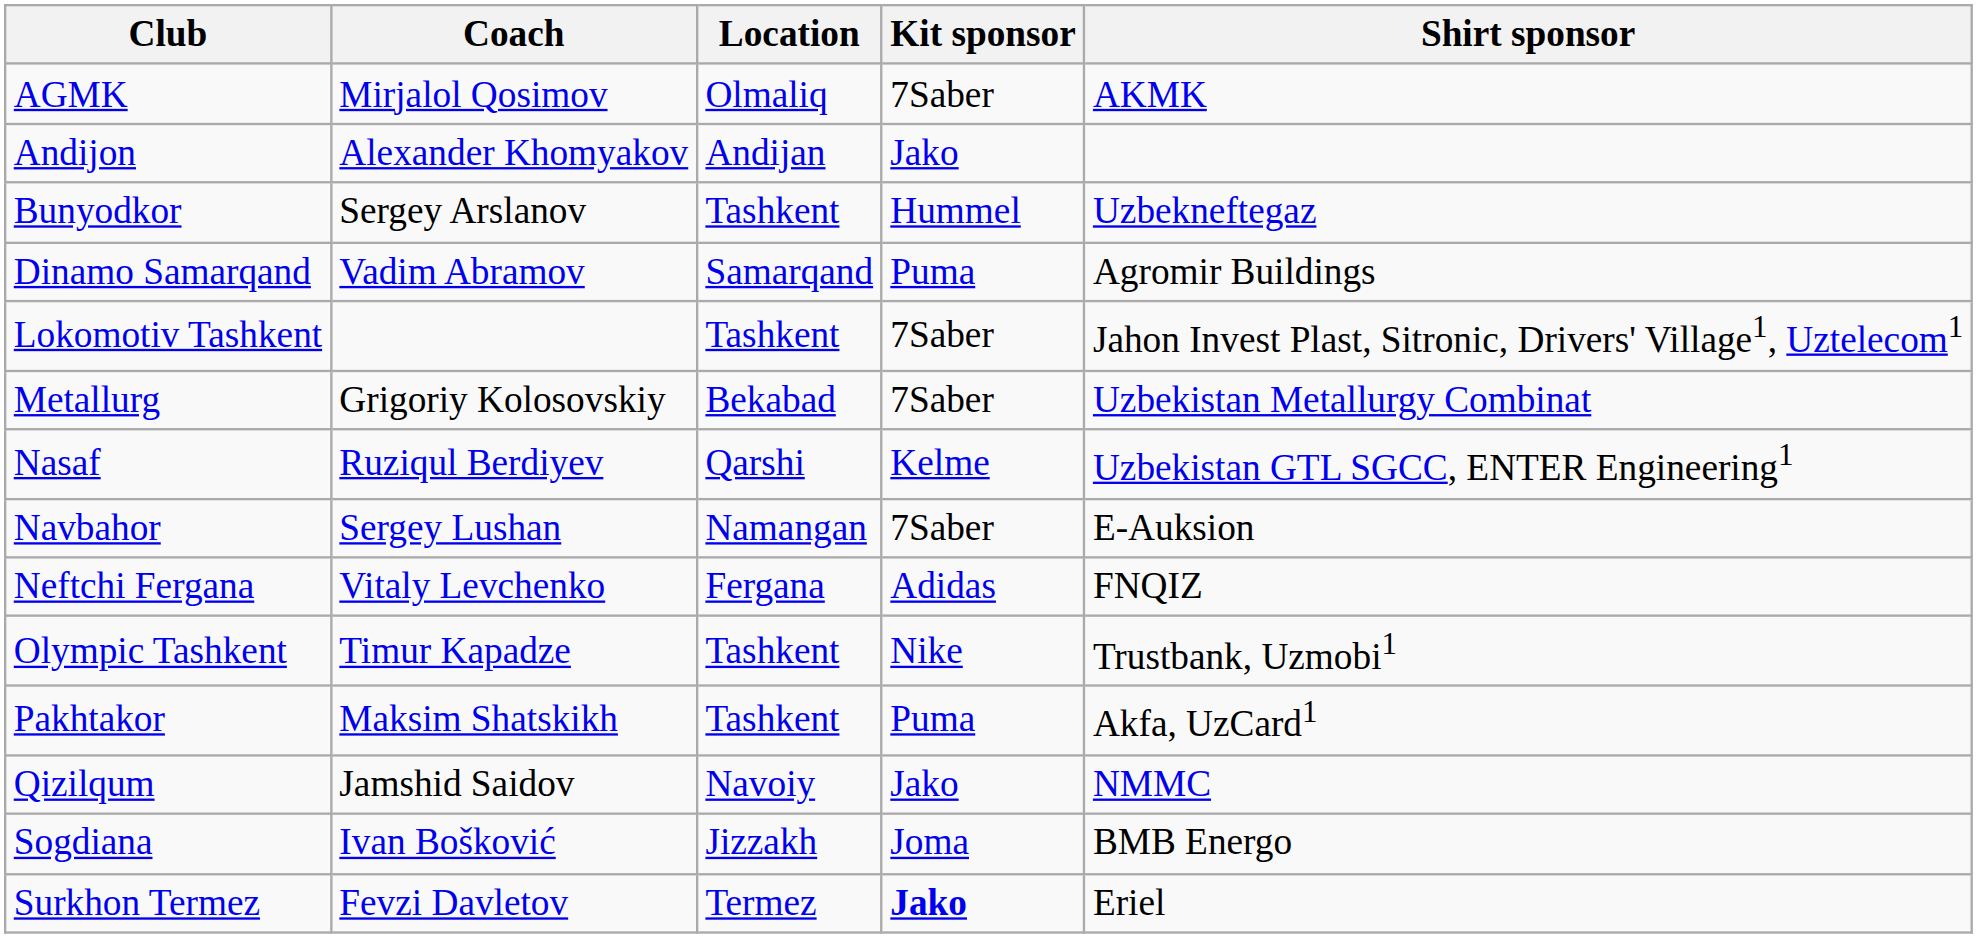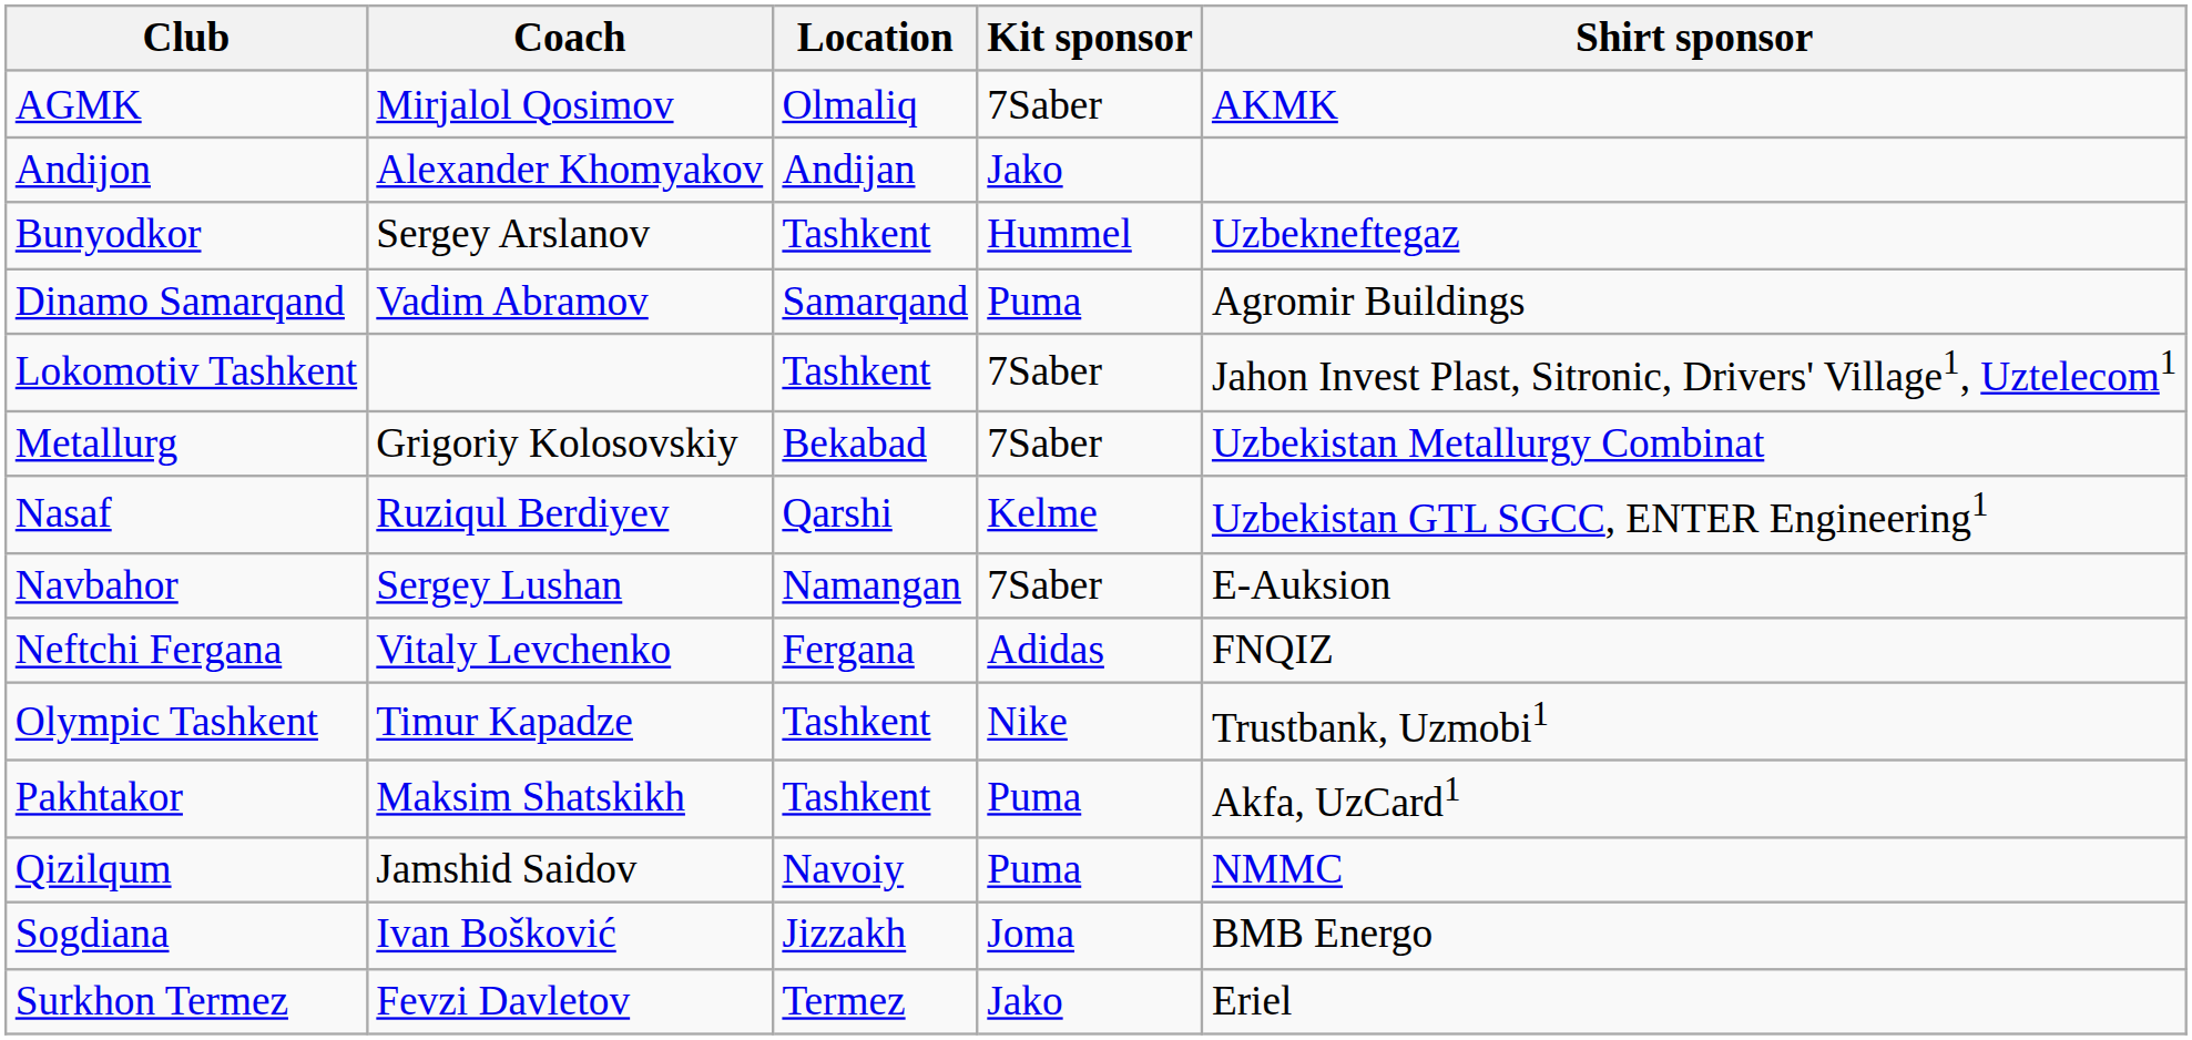 <table class="wikitable sortable" style="text-align: left;">
 <tr>
 <th>Club</th>
 <th>Coach</th>
 <th>Location</th>
 <th>Kit sponsor</th>
 <th>Shirt sponsor</th>
 </tr>
 <tr>
 <td><a href='#'>AGMK</a></td>
 <td> <a href='#'>Mirjalol Qosimov</a></td>
 <td><a href='#'>Olmaliq</a></td>
 <td> 7Saber</td>
 <td><a href='#'>AKMK</a></td>
 </tr>
 <tr>
 <td><a href='#'>Andijon</a></td>
 <td> <a href='#'>Alexander Khomyakov</a></td>
 <td><a href='#'>Andijan</a></td>
 <td> <a href='#'>Jako</a></td>
 <td></td>
 </tr>
 <tr>
 <td><a href='#'>Bunyodkor</a></td>
 <td> Sergey Arslanov</td>
 <td><a href='#'>Tashkent</a></td>
 <td> <a href='#'>Hummel</a></td>
 <td><a href='#'>Uzbekneftegaz</a></td>
 </tr>
 <tr>
 <td><a href='#'>Dinamo Samarqand</a></td>
 <td> <a href='#'>Vadim Abramov</a></td>
 <td><a href='#'>Samarqand</a></td>
 <td> <a href='#'>Puma</a></td>
 <td>Agromir Buildings</td>
 </tr>
 <tr>
 <td><a href='#'>Lokomotiv Tashkent</a></td>
 <td></td>
 <td><a href='#'>Tashkent</a></td>
 <td> 7Saber</td>
 <td>Jahon Invest Plast, Sitronic, Drivers' Village<sup>1</sup>, <a href='#'>Uztelecom</a><sup>1</sup></td>
 </tr>
 <tr>
 <td><a href='#'>Metallurg</a></td>
 <td> Grigoriy Kolosovskiy</td>
 <td><a href='#'>Bekabad</a></td>
 <td> 7Saber</td>
 <td><a href='#'>Uzbekistan Metallurgy Combinat</a></td>
 </tr>
 <tr>
 <td><a href='#'>Nasaf</a></td>
 <td> <a href='#'>Ruziqul Berdiyev</a></td>
 <td><a href='#'>Qarshi</a></td>
 <td> <a href='#'>Kelme</a></td>
 <td><a href='#'>Uzbekistan GTL SGCC</a>, ENTER Engineering<sup>1</sup></td>
 </tr>
 <tr>
 <td><a href='#'>Navbahor</a></td>
 <td> <a href='#'>Sergey Lushan</a></td>
 <td><a href='#'>Namangan</a></td>
 <td> 7Saber</td>
 <td>E-Auksion</td>
 </tr>
 <tr>
 <td><a href='#'>Neftchi Fergana</a></td>
 <td> <a href='#'>Vitaly Levchenko</a></td>
 <td><a href='#'>Fergana</a></td>
 <td> <a href='#'>Adidas</a></td>
 <td>FNQIZ</td>
 </tr>
 <tr>
 <td><a href='#'>Olympic Tashkent</a></td>
 <td> <a href='#'>Timur Kapadze</a></td>
 <td><a href='#'>Tashkent</a></td>
 <td> <a href='#'>Nike</a></td>
 <td>Trustbank, Uzmobi<sup>1</sup></td>
 </tr>
 <tr>
 <td><a href='#'>Pakhtakor</a></td>
 <td> <a href='#'>Maksim Shatskikh</a></td>
 <td><a href='#'>Tashkent</a></td>
 <td> <a href='#'>Puma</a></td>
 <td>Akfa, UzCard<sup>1</sup></td>
 </tr>
 <tr>
 <td><a href='#'>Qizilqum</a></td>
 <td> Jamshid Saidov</td>
 <td><a href='#'>Navoiy</a></td>
-<td> <a href='#'>Jako</a></td>
+<td> <a href='#'>Puma</a></td>
 <td><a href='#'>NMMC</a></td>
 </tr>
 <tr>
 <td><a href='#'>Sogdiana</a></td>
 <td> <a href='#'>Ivan Bošković</a></td>
 <td><a href='#'>Jizzakh</a></td>
 <td> <a href='#'>Joma</a></td>
 <td>BMB Energo</td>
 </tr>
 <tr>
 <td><a href='#'>Surkhon Termez</a></td>
 <td> <a href='#'>Fevzi Davletov</a></td>
 <td><a href='#'>Termez</a></td>
-<td><strong> <a href='#'>Jako</a></strong></td>
+<td> <a href='#'>Jako</a></td>
 <td>Eriel</td>
 </tr>
 </table>
